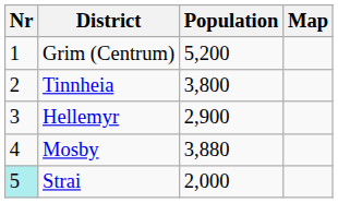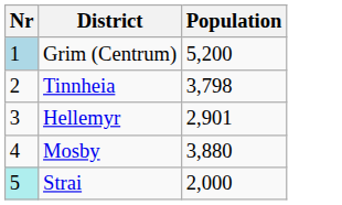 <table class="wikitable sortable">
 <tr>
 <th>Nr</th>
 <th>District</th>
 <th>Population</th>
-<th>Map</th>
 </tr>
 <tr>
-<td>1</td>
+<td style="background: lightblue;">1</td>
 <td>Grim (Centrum)</td>
 <td>5,200</td>
-<td></td>
 </tr>
 <tr>
 <td>2</td>
 <td><a href='#'>Tinnheia</a></td>
-<td>3,800</td>
-<td></td>
+<td>3,798</td>
 </tr>
 <tr>
 <td>3</td>
 <td><a href='#'>Hellemyr</a></td>
-<td>2,900</td>
-<td></td>
+<td>2,901</td>
 </tr>
 <tr>
 <td>4</td>
 <td><a href='#'>Mosby</a></td>
 <td>3,880</td>
-<td></td>
 </tr>
 <tr>
 <td style="background: paleturquoise;">5</td>
 <td><a href='#'>Strai</a></td>
 <td>2,000</td>
-<td></td>
 </tr>
 </table>
